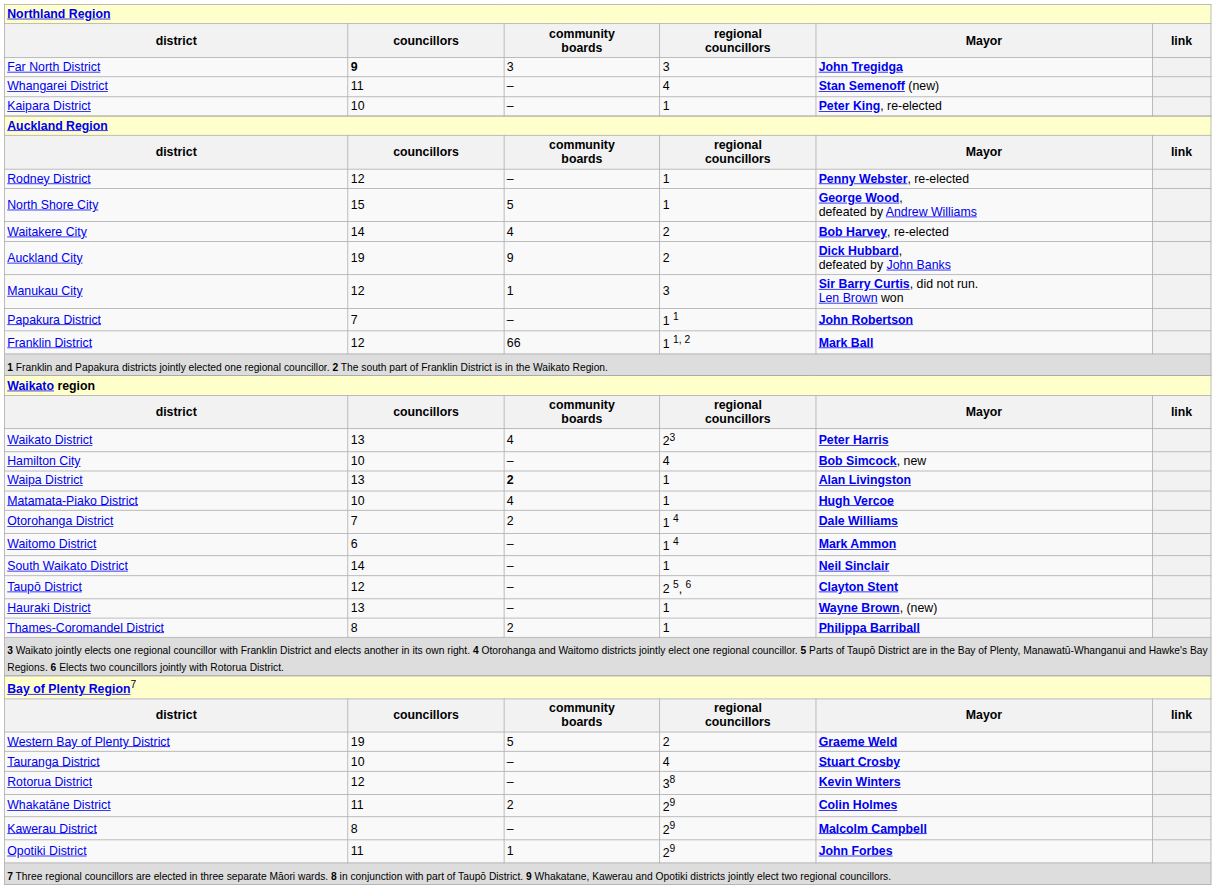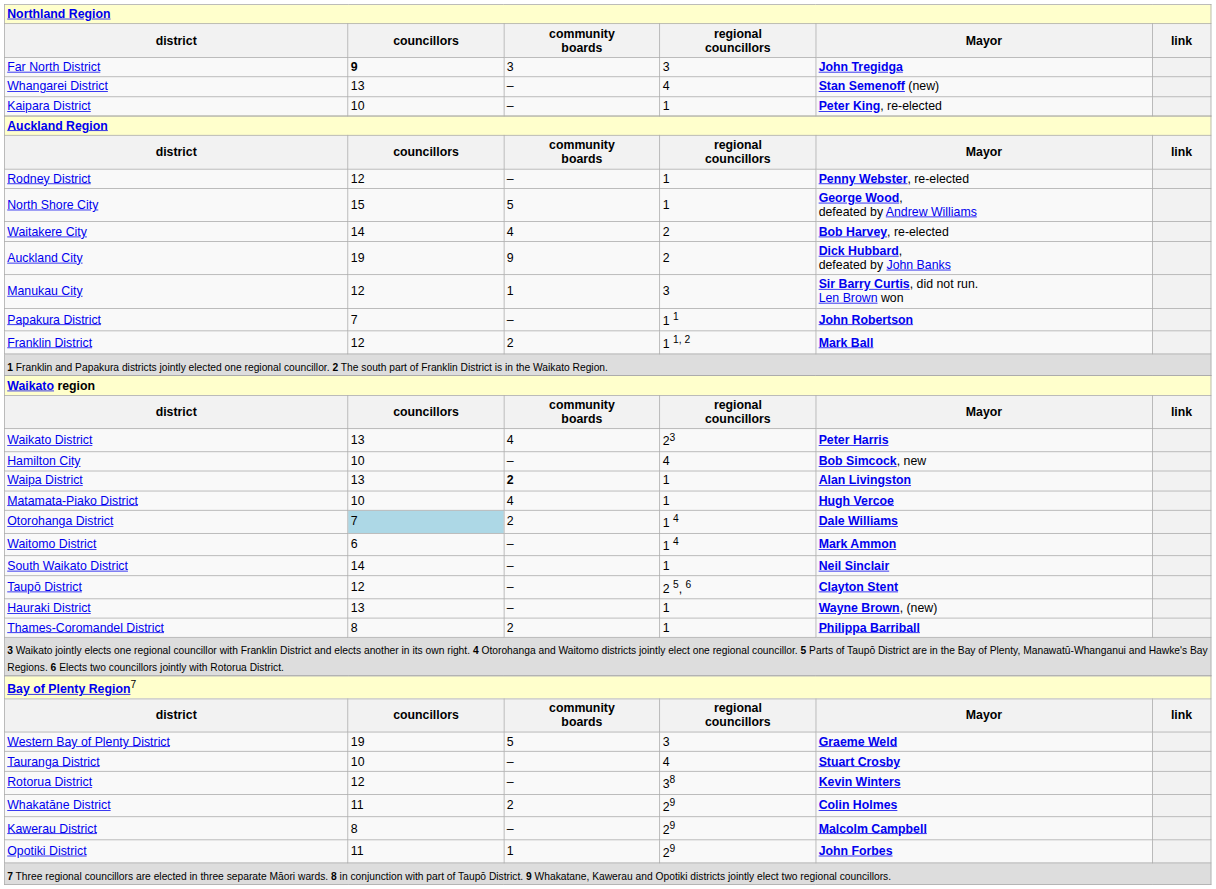 <table class="wikitable">
 <tr>
 <td bgcolor=#FFFFCC colspan=6><strong><a href='#'>Northland Region</a></strong></td>
 </tr>
 <tr>
 <th>district</th>
 <th>councillors</th>
 <th>community<br> boards</th>
 <th>regional<br> councillors</th>
 <th>Mayor</th>
 <th>link</th>
 </tr>
 <tr>
 <td><a href='#'>Far North District</a></td>
 <td><strong>9</strong></td>
 <td>3</td>
 <td>3</td>
 <td><strong><a href='#'>John Tregidga</a></strong></td>
 <th></th>
 </tr>
 <tr>
 <td><a href='#'>Whangarei District</a></td>
-<td>11</td>
+<td>13</td>
 <td>–</td>
 <td>4</td>
 <td><strong><a href='#'>Stan Semenoff</a></strong> (new)</td>
 <th></th>
 </tr>
 <tr>
 <td><a href='#'>Kaipara District</a></td>
 <td>10</td>
 <td>–</td>
 <td>1</td>
 <td><strong><a href='#'>Peter King</a></strong>, re-elected</td>
 <th></th>
 </tr>
 <tr>
 </tr>
 <tr>
 <td bgcolor=#FFFFCC colspan=6><strong><a href='#'>Auckland Region</a></strong></td>
 </tr>
 <tr>
 <th>district</th>
 <th>councillors</th>
 <th>community<br> boards</th>
 <th>regional<br> councillors</th>
 <th>Mayor</th>
 <th>link</th>
 </tr>
 <tr>
 <td><a href='#'>Rodney District</a></td>
 <td>12</td>
 <td>–</td>
 <td>1</td>
 <td> <strong><a href='#'>Penny Webster</a></strong>, re-elected</td>
 <th></th>
 </tr>
 <tr>
 <td><a href='#'>North Shore City</a></td>
 <td>15</td>
 <td>5</td>
 <td>1</td>
 <td> <strong><a href='#'>George Wood</a></strong>, <br> defeated by <a href='#'>Andrew Williams</a></td>
 <th></th>
 </tr>
 <tr>
 <td><a href='#'>Waitakere City</a></td>
 <td>14</td>
 <td>4</td>
 <td>2</td>
 <td> <strong><a href='#'>Bob Harvey</a></strong>, re-elected</td>
 <th></th>
 </tr>
 <tr>
 <td><a href='#'>Auckland City</a></td>
 <td>19</td>
 <td>9</td>
 <td>2</td>
 <td> <strong><a href='#'>Dick Hubbard</a></strong>, <br> defeated by <a href='#'>John Banks</a></td>
 <th></th>
 </tr>
 <tr>
 <td><a href='#'>Manukau City</a></td>
 <td>12</td>
 <td>1</td>
 <td>3</td>
 <td> <strong><a href='#'>Sir Barry Curtis</a></strong>, did not run.<br><a href='#'>Len Brown</a> won</td>
 <th></th>
 </tr>
 <tr>
 <td><a href='#'>Papakura District</a></td>
 <td>7</td>
 <td>–</td>
 <td>1 <sup>1</sup></td>
 <td><strong><a href='#'>John Robertson</a></strong></td>
 <th></th>
 </tr>
 <tr>
 <td><a href='#'>Franklin District</a></td>
 <td>12</td>
-<td>66</td>
+<td>2</td>
 <td>1 <sup>1, 2</sup></td>
 <td><strong><a href='#'>Mark Ball</a></strong></td>
 <th></th>
 </tr>
 <tr>
 <td bgcolor=#DDDDDD colspan=6><sub><strong>1</strong> Franklin and Papakura districts jointly elected one regional councillor. <strong>2</strong> The south part of Franklin District is in the Waikato Region.</sub></td>
 </tr>
 <tr>
 </tr>
 <tr>
 <td bgcolor=#FFFFCC colspan=6><strong><a href='#'>Waikato</a> region</strong></td>
 </tr>
 <tr>
 <th>district</th>
 <th>councillors</th>
 <th>community<br> boards</th>
 <th>regional<br> councillors</th>
 <th>Mayor</th>
 <th>link</th>
 </tr>
 <tr>
 <td><a href='#'>Waikato District</a></td>
 <td>13</td>
 <td>4</td>
 <td>2<sup>3</sup></td>
 <td><strong><a href='#'>Peter Harris</a></strong></td>
 <th></th>
 </tr>
 <tr>
 <td><a href='#'>Hamilton City</a></td>
 <td>10</td>
 <td>–</td>
 <td>4</td>
 <td><strong><a href='#'>Bob Simcock</a></strong>, new</td>
 <th></th>
 </tr>
 <tr>
 <td><a href='#'>Waipa District</a></td>
 <td>13</td>
 <td><strong>2</strong></td>
 <td>1</td>
 <td><strong><a href='#'>Alan Livingston</a></strong></td>
 <th></th>
 </tr>
 <tr>
 <td><a href='#'>Matamata-Piako District</a></td>
 <td>10</td>
 <td>4</td>
 <td>1</td>
 <td><strong><a href='#'>Hugh Vercoe</a></strong></td>
 <th></th>
 </tr>
 <tr>
 <td><a href='#'>Otorohanga District</a></td>
-<td>7</td>
+<td style="background: lightblue;">7</td>
 <td>2</td>
 <td>1 <sup>4</sup></td>
 <td><strong><a href='#'>Dale Williams</a></strong></td>
 <th></th>
 </tr>
 <tr>
 <td><a href='#'>Waitomo District</a></td>
 <td>6</td>
 <td>–</td>
 <td>1 <sup>4</sup></td>
 <td><strong><a href='#'>Mark Ammon</a></strong></td>
 <th></th>
 </tr>
 <tr>
 <td><a href='#'>South Waikato District</a></td>
 <td>14</td>
 <td>–</td>
 <td>1</td>
 <td><strong><a href='#'>Neil Sinclair</a></strong></td>
 <th></th>
 </tr>
 <tr>
 <td><a href='#'>Taupō District</a></td>
 <td>12</td>
 <td>–</td>
 <td>2 <sup>5</sup>, <sup>6</sup></td>
 <td><strong><a href='#'>Clayton Stent</a></strong></td>
 <th></th>
 </tr>
 <tr>
 <td><a href='#'>Hauraki District</a></td>
 <td>13</td>
 <td>–</td>
 <td>1</td>
 <td> <strong><a href='#'>Wayne Brown</a></strong>, (new)</td>
 <th></th>
 </tr>
 <tr>
 <td><a href='#'>Thames-Coromandel District</a></td>
 <td>8</td>
 <td>2</td>
 <td>1</td>
 <td><strong><a href='#'>Philippa Barriball</a></strong></td>
 <th></th>
 </tr>
 <tr>
 <td bgcolor=#DDDDDD colspan=6><sub><strong>3</strong> Waikato jointly elects one regional councillor with Franklin District and elects another in its own right. <strong>4</strong> Otorohanga and Waitomo districts jointly elect one regional councillor. <strong>5</strong> Parts of Taupō District are in the Bay of Plenty, Manawatū-Whanganui and Hawke's Bay Regions. <strong>6</strong> Elects two councillors jointly with Rotorua District.</sub></td>
 </tr>
 <tr>
 </tr>
 <tr>
 <td bgcolor=#FFFFCC colspan=6><strong><a href='#'>Bay of Plenty Region</a></strong><sup>7</sup></td>
 </tr>
 <tr>
 <th>district</th>
 <th>councillors</th>
 <th>community<br> boards</th>
 <th>regional<br> councillors</th>
 <th>Mayor</th>
 <th>link</th>
 </tr>
 <tr>
 <td><a href='#'>Western Bay of Plenty District</a></td>
 <td>19</td>
 <td>5</td>
-<td>2</td>
+<td>3</td>
 <td><strong><a href='#'>Graeme Weld</a></strong></td>
 <th></th>
 </tr>
 <tr>
 <td><a href='#'>Tauranga District</a></td>
 <td>10</td>
 <td>–</td>
 <td>4</td>
 <td><strong><a href='#'>Stuart Crosby</a></strong></td>
 <th></th>
 </tr>
 <tr>
 <td><a href='#'>Rotorua District</a></td>
 <td>12</td>
 <td>–</td>
 <td>3<sup>8</sup></td>
 <td><strong><a href='#'>Kevin Winters</a></strong></td>
 <th></th>
 </tr>
 <tr>
 <td><a href='#'>Whakatāne District</a></td>
 <td>11</td>
 <td>2</td>
 <td>2<sup>9</sup></td>
 <td><strong><a href='#'>Colin Holmes</a></strong></td>
 <th></th>
 </tr>
 <tr>
 <td><a href='#'>Kawerau District</a></td>
 <td>8</td>
 <td>–</td>
 <td>2<sup>9</sup></td>
 <td><strong><a href='#'>Malcolm Campbell</a></strong></td>
 <th></th>
 </tr>
 <tr>
 <td><a href='#'>Opotiki District</a></td>
 <td>11</td>
 <td>1</td>
 <td>2<sup>9</sup></td>
 <td><strong><a href='#'>John Forbes</a></strong></td>
 <th></th>
 </tr>
 <tr>
 <td bgcolor=#DDDDDD colspan=6><sub><strong>7</strong> Three regional councillors are elected in three separate Māori wards. <strong>8</strong> in conjunction with part of Taupō District. <strong>9</strong> Whakatane, Kawerau and Opotiki districts jointly elect two regional councillors.</sub></td>
 </tr>
 </table>
